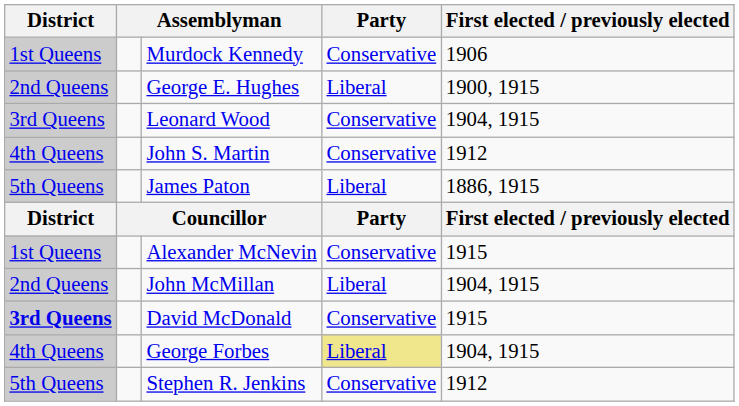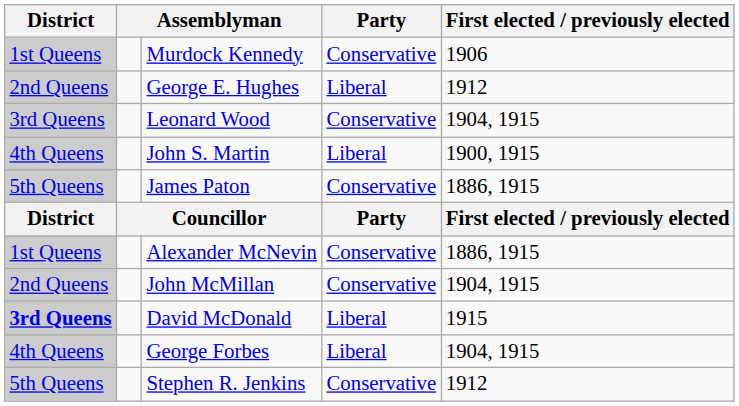 <table class="wikitable sortable">
 <tr>
 <th>District</th>
 <th colspan="2">Assemblyman</th>
 <th>Party</th>
 <th>First elected / previously elected</th>
 </tr>
 <tr>
 <td bgcolor="CCCCCC"><a href='#'>1st Queens</a></td>
 <td>   </td>
 <td><a href='#'>Murdock Kennedy</a></td>
 <td><a href='#'>Conservative</a></td>
 <td>1906</td>
 </tr>
 <tr>
 <td bgcolor="CCCCCC"><a href='#'>2nd Queens</a></td>
 <td>   </td>
 <td><a href='#'>George E. Hughes</a></td>
 <td><a href='#'>Liberal</a></td>
-<td>1900, 1915</td>
+<td>1912</td>
 </tr>
 <tr>
 <td bgcolor="CCCCCC"><a href='#'>3rd Queens</a></td>
 <td>   </td>
 <td><a href='#'>Leonard Wood</a></td>
 <td><a href='#'>Conservative</a></td>
 <td>1904, 1915</td>
 </tr>
 <tr>
 <td bgcolor="CCCCCC"><a href='#'>4th Queens</a></td>
 <td>   </td>
 <td><a href='#'>John S. Martin</a></td>
-<td><a href='#'>Conservative</a></td>
-<td>1912</td>
+<td><a href='#'>Liberal</a></td>
+<td>1900, 1915</td>
 </tr>
 <tr>
 <td bgcolor="CCCCCC"><a href='#'>5th Queens</a></td>
 <td>   </td>
 <td><a href='#'>James Paton</a></td>
-<td><a href='#'>Liberal</a></td>
+<td><a href='#'>Conservative</a></td>
 <td>1886, 1915</td>
 </tr>
 <tr>
 <th>District</th>
 <th colspan="2">Councillor</th>
 <th>Party</th>
 <th>First elected / previously elected</th>
 </tr>
 <tr>
 <td bgcolor="CCCCCC"><a href='#'>1st Queens</a></td>
 <td>   </td>
 <td><a href='#'>Alexander McNevin</a></td>
 <td><a href='#'>Conservative</a></td>
-<td>1915</td>
+<td>1886, 1915</td>
 </tr>
 <tr>
 <td bgcolor="CCCCCC"><a href='#'>2nd Queens</a></td>
 <td>   </td>
 <td><a href='#'>John McMillan</a></td>
-<td><a href='#'>Liberal</a></td>
+<td><a href='#'>Conservative</a></td>
 <td>1904, 1915</td>
 </tr>
 <tr>
 <td bgcolor="CCCCCC"><strong><a href='#'>3rd Queens</a></strong></td>
 <td>   </td>
 <td><a href='#'>David McDonald</a></td>
-<td><a href='#'>Conservative</a></td>
+<td><a href='#'>Liberal</a></td>
 <td>1915</td>
 </tr>
 <tr>
 <td bgcolor="CCCCCC"><a href='#'>4th Queens</a></td>
 <td>   </td>
 <td><a href='#'>George Forbes</a></td>
-<td style="background: khaki;"><a href='#'>Liberal</a></td>
+<td><a href='#'>Liberal</a></td>
 <td>1904, 1915</td>
 </tr>
 <tr>
 <td bgcolor="CCCCCC"><a href='#'>5th Queens</a></td>
 <td>   </td>
 <td><a href='#'>Stephen R. Jenkins</a></td>
 <td><a href='#'>Conservative</a></td>
 <td>1912</td>
 </tr>
 </table>
